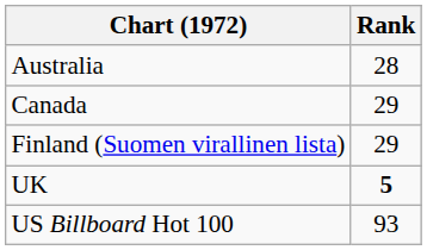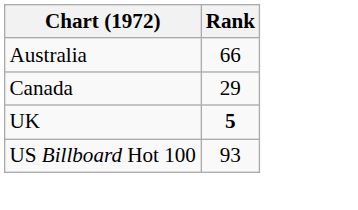 <table class="wikitable sortable">
 <tr>
 <th align="left">Chart (1972)</th>
 <th style="text-align:center;">Rank</th>
 </tr>
 <tr>
 <td>Australia</td>
-<td style="text-align:center;">28</td>
+<td style="text-align:center;">66</td>
 </tr>
 <tr>
 <td>Canada</td>
 <td style="text-align:center;">29</td>
-</tr>
-<tr>
-<td>Finland (<a href='#'>Suomen virallinen lista</a>)</td>
-<td align="center">29</td>
 </tr>
 <tr>
 <td>UK </td>
 <td style="text-align:center;"><strong>5</strong></td>
 </tr>
 <tr>
 <td>US <em>Billboard</em> Hot 100</td>
 <td style="text-align:center;">93</td>
 </tr>
 </table>
